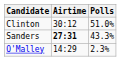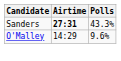 <table class="wikitable sortable floatright">
 <tr>
 <th>Candidate</th>
 <th>Airtime</th>
 <th>Polls</th>
-</tr>
-<tr>
-<td>Clinton</td>
-<td>30:12</td>
-<td>51.0%</td>
 </tr>
 <tr>
 <td>Sanders</td>
 <td><strong>27:31</strong></td>
 <td>43.3%</td>
 </tr>
 <tr>
 <td><a href='#'>O'Malley</a></td>
 <td>14:29</td>
-<td>2.3%</td>
+<td>9.6%</td>
 </tr>
 </table>
